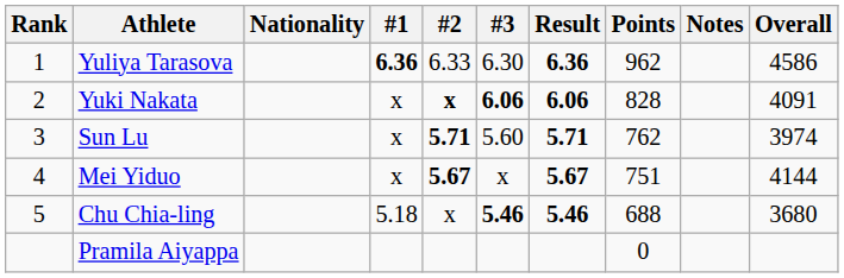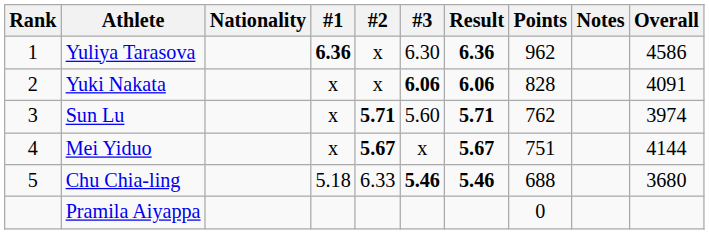 <table class="wikitable sortable" style="text-align:center">
 <tr>
 <th>Rank</th>
 <th>Athlete</th>
 <th>Nationality</th>
 <th>#1</th>
 <th>#2</th>
 <th>#3</th>
 <th>Result</th>
 <th>Points</th>
 <th>Notes</th>
 <th>Overall</th>
 </tr>
 <tr>
 <td>1</td>
 <td align=left><a href='#'>Yuliya Tarasova</a></td>
 <td align=left></td>
 <td><strong>6.36</strong></td>
-<td>6.33</td>
+<td>x</td>
 <td>6.30</td>
 <td><strong>6.36</strong></td>
 <td>962</td>
 <td></td>
 <td>4586</td>
 </tr>
 <tr>
 <td>2</td>
 <td align=left><a href='#'>Yuki Nakata</a></td>
 <td align=left></td>
 <td>x</td>
-<td><strong>x</strong></td>
+<td>x</td>
 <td><strong>6.06</strong></td>
 <td><strong>6.06</strong></td>
 <td>828</td>
 <td></td>
 <td>4091</td>
 </tr>
 <tr>
 <td>3</td>
 <td align=left><a href='#'>Sun Lu</a></td>
 <td align=left></td>
 <td>x</td>
 <td><strong>5.71</strong></td>
 <td>5.60</td>
 <td><strong>5.71</strong></td>
 <td>762</td>
 <td></td>
 <td>3974</td>
 </tr>
 <tr>
 <td>4</td>
 <td align=left><a href='#'>Mei Yiduo</a></td>
 <td align=left></td>
 <td>x</td>
 <td><strong>5.67</strong></td>
 <td>x</td>
 <td><strong>5.67</strong></td>
 <td>751</td>
 <td></td>
 <td>4144</td>
 </tr>
 <tr>
 <td>5</td>
 <td align=left><a href='#'>Chu Chia-ling</a></td>
 <td align=left></td>
 <td>5.18</td>
-<td>x</td>
+<td>6.33</td>
 <td><strong>5.46</strong></td>
 <td><strong>5.46</strong></td>
 <td>688</td>
 <td></td>
 <td>3680</td>
 </tr>
 <tr>
 <td></td>
 <td align=left><a href='#'>Pramila Aiyappa</a></td>
 <td align=left></td>
 <td></td>
 <td></td>
 <td></td>
 <td><strong></strong></td>
 <td>0</td>
 <td></td>
 <td></td>
 </tr>
 </table>
